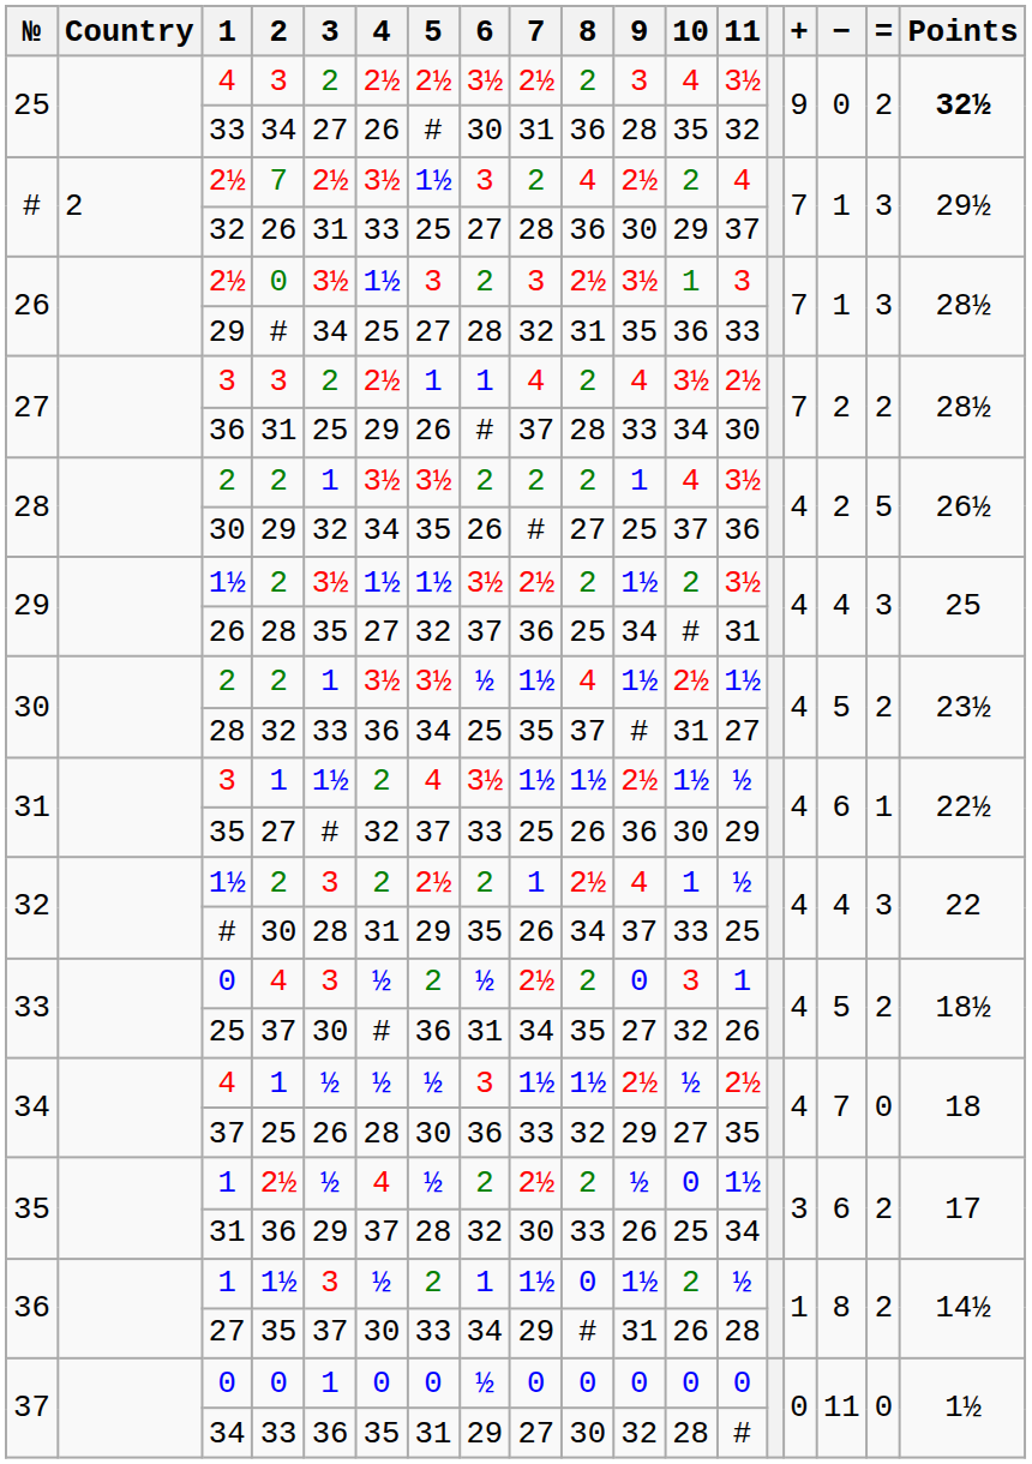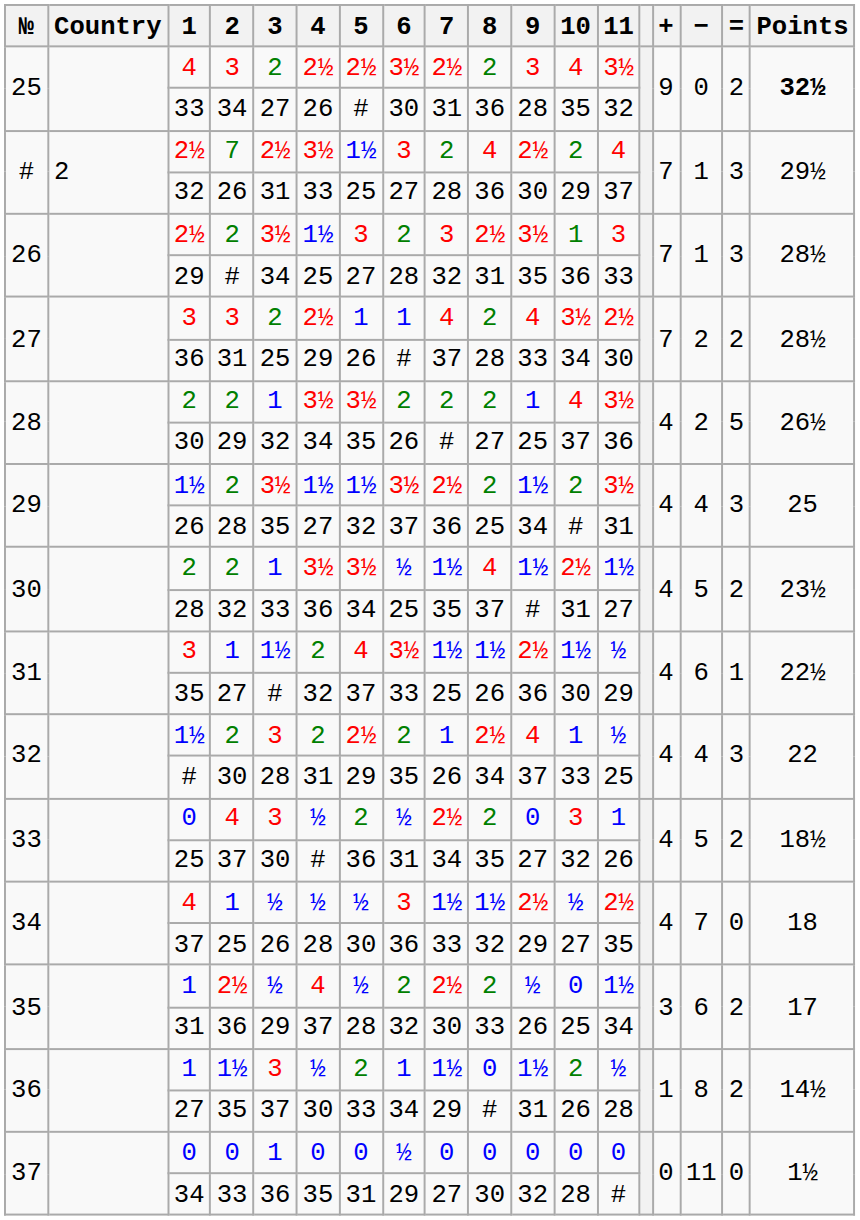 <table class="wikitable" style="text-align:center">
 <tr>
 <th>№</th>
 <th>Country</th>
 <th>1</th>
 <th>2</th>
 <th>3</th>
 <th>4</th>
 <th>5</th>
 <th>6</th>
 <th>7</th>
 <th>8</th>
 <th>9</th>
 <th>10</th>
 <th>11</th>
 <th></th>
 <th>+</th>
 <th>−</th>
 <th>=</th>
 <th>Points</th>
 </tr>
 <tr>
 <td rowspan="2">25</td>
 <td align=left rowspan="2"></td>
 <td style="color: red;">4</td>
 <td style="color: red;">3</td>
 <td style="color: green">2</td>
 <td style="color: red;">2½</td>
 <td style="color: red;">2½</td>
 <td style="color: red;">3½</td>
 <td style="color: red;">2½</td>
 <td style="color: green">2</td>
 <td style="color: red;">3</td>
 <td style="color: red;">4</td>
 <td style="color: red;">3½</td>
 <th rowspan="2"></th>
 <td rowspan="2">9</td>
 <td rowspan="2">0</td>
 <td rowspan="2">2</td>
 <td rowspan="2"><strong>32½</strong></td>
 </tr>
 <tr>
 <td>33</td>
 <td>34</td>
 <td>27</td>
 <td>26</td>
 <td>#</td>
 <td>30</td>
 <td>31</td>
 <td>36</td>
 <td>28</td>
 <td>35</td>
 <td>32</td>
 </tr>
 <tr>
 <td rowspan="2">#</td>
 <td align=left rowspan="2"> 2</td>
 <td style="color: red;">2½</td>
 <td style="color: green">7</td>
 <td style="color: red;">2½</td>
 <td style="color: red;">3½</td>
 <td style="color: blue;">1½</td>
 <td style="color: red;">3</td>
 <td style="color: green">2</td>
 <td style="color: red;">4</td>
 <td style="color: red;">2½</td>
 <td style="color: green">2</td>
 <td style="color: red;">4</td>
 <th rowspan="2"></th>
 <td rowspan="2">7</td>
 <td rowspan="2">1</td>
 <td rowspan="2">3</td>
 <td rowspan="2">29½</td>
 </tr>
 <tr>
 <td>32</td>
 <td>26</td>
 <td>31</td>
 <td>33</td>
 <td>25</td>
 <td>27</td>
 <td>28</td>
 <td>36</td>
 <td>30</td>
 <td>29</td>
 <td>37</td>
 </tr>
 <tr>
 <td rowspan="2">26</td>
 <td align=left rowspan="2"></td>
 <td style="color: red;">2½</td>
-<td style="color: green">0</td>
+<td style="color: green">2</td>
 <td style="color: red;">3½</td>
 <td style="color: blue;">1½</td>
 <td style="color: red;">3</td>
 <td style="color: green">2</td>
 <td style="color: red;">3</td>
 <td style="color: red;">2½</td>
 <td style="color: red;">3½</td>
 <td style="color: green">1</td>
 <td style="color: red;">3</td>
 <th rowspan="2"></th>
 <td rowspan="2">7</td>
 <td rowspan="2">1</td>
 <td rowspan="2">3</td>
 <td rowspan="2">28½</td>
 </tr>
 <tr>
 <td>29</td>
 <td>#</td>
 <td>34</td>
 <td>25</td>
 <td>27</td>
 <td>28</td>
 <td>32</td>
 <td>31</td>
 <td>35</td>
 <td>36</td>
 <td>33</td>
 </tr>
 <tr>
 <td rowspan="2">27</td>
 <td align=left rowspan="2"></td>
 <td style="color: red;">3</td>
 <td style="color: red;">3</td>
 <td style="color: green">2</td>
 <td style="color: red;">2½</td>
 <td style="color: blue;">1</td>
 <td style="color: blue;">1</td>
 <td style="color: red;">4</td>
 <td style="color: green">2</td>
 <td style="color: red;">4</td>
 <td style="color: red;">3½</td>
 <td style="color: red;">2½</td>
 <th rowspan="2"></th>
 <td rowspan="2">7</td>
 <td rowspan="2">2</td>
 <td rowspan="2">2</td>
 <td rowspan="2">28½</td>
 </tr>
 <tr>
 <td>36</td>
 <td>31</td>
 <td>25</td>
 <td>29</td>
 <td>26</td>
 <td>#</td>
 <td>37</td>
 <td>28</td>
 <td>33</td>
 <td>34</td>
 <td>30</td>
 </tr>
 <tr>
 <td rowspan="2">28</td>
 <td align=left rowspan="2"></td>
 <td style="color: green">2</td>
 <td style="color: green">2</td>
 <td style="color: blue;">1</td>
 <td style="color: red;">3½</td>
 <td style="color: red;">3½</td>
 <td style="color: green">2</td>
 <td style="color: green">2</td>
 <td style="color: green">2</td>
 <td style="color: blue;">1</td>
 <td style="color: red;">4</td>
 <td style="color: red;">3½</td>
 <th rowspan="2"></th>
 <td rowspan="2">4</td>
 <td rowspan="2">2</td>
 <td rowspan="2">5</td>
 <td rowspan="2">26½</td>
 </tr>
 <tr>
 <td>30</td>
 <td>29</td>
 <td>32</td>
 <td>34</td>
 <td>35</td>
 <td>26</td>
 <td>#</td>
 <td>27</td>
 <td>25</td>
 <td>37</td>
 <td>36</td>
 </tr>
 <tr>
 <td rowspan="2">29</td>
 <td align=left rowspan="2"></td>
 <td style="color: blue;">1½</td>
 <td style="color: green">2</td>
 <td style="color: red;">3½</td>
 <td style="color: blue;">1½</td>
 <td style="color: blue;">1½</td>
 <td style="color: red;">3½</td>
 <td style="color: red;">2½</td>
 <td style="color: green">2</td>
 <td style="color: blue;">1½</td>
 <td style="color: green">2</td>
 <td style="color: red;">3½</td>
 <th rowspan="2"></th>
 <td rowspan="2">4</td>
 <td rowspan="2">4</td>
 <td rowspan="2">3</td>
 <td rowspan="2">25</td>
 </tr>
 <tr>
 <td>26</td>
 <td>28</td>
 <td>35</td>
 <td>27</td>
 <td>32</td>
 <td>37</td>
 <td>36</td>
 <td>25</td>
 <td>34</td>
 <td>#</td>
 <td>31</td>
 </tr>
 <tr>
 <td rowspan="2">30</td>
 <td align=left rowspan="2"></td>
 <td style="color: green">2</td>
 <td style="color: green">2</td>
 <td style="color: blue;">1</td>
 <td style="color: red;">3½</td>
 <td style="color: red;">3½</td>
 <td style="color: blue;">½</td>
 <td style="color: blue;">1½</td>
 <td style="color: red;">4</td>
 <td style="color: blue;">1½</td>
 <td style="color: red;">2½</td>
 <td style="color: blue;">1½</td>
 <th rowspan="2"></th>
 <td rowspan="2">4</td>
 <td rowspan="2">5</td>
 <td rowspan="2">2</td>
 <td rowspan="2">23½</td>
 </tr>
 <tr>
 <td>28</td>
 <td>32</td>
 <td>33</td>
 <td>36</td>
 <td>34</td>
 <td>25</td>
 <td>35</td>
 <td>37</td>
 <td>#</td>
 <td>31</td>
 <td>27</td>
 </tr>
 <tr>
 <td rowspan="2">31</td>
 <td align=left rowspan="2"></td>
 <td style="color: red;">3</td>
 <td style="color: blue;">1</td>
 <td style="color: blue;">1½</td>
 <td style="color: green">2</td>
 <td style="color: red;">4</td>
 <td style="color: red;">3½</td>
 <td style="color: blue;">1½</td>
 <td style="color: blue;">1½</td>
 <td style="color: red;">2½</td>
 <td style="color: blue;">1½</td>
 <td style="color: blue;">½</td>
 <th rowspan="2"></th>
 <td rowspan="2">4</td>
 <td rowspan="2">6</td>
 <td rowspan="2">1</td>
 <td rowspan="2">22½</td>
 </tr>
 <tr>
 <td>35</td>
 <td>27</td>
 <td>#</td>
 <td>32</td>
 <td>37</td>
 <td>33</td>
 <td>25</td>
 <td>26</td>
 <td>36</td>
 <td>30</td>
 <td>29</td>
 </tr>
 <tr>
 <td rowspan="2">32</td>
 <td align=left rowspan="2"></td>
 <td style="color: blue;">1½</td>
 <td style="color: green">2</td>
 <td style="color: red;">3</td>
 <td style="color: green">2</td>
 <td style="color: red;">2½</td>
 <td style="color: green">2</td>
 <td style="color: blue;">1</td>
 <td style="color: red;">2½</td>
 <td style="color: red;">4</td>
 <td style="color: blue;">1</td>
 <td style="color: blue;">½</td>
 <th rowspan="2"></th>
 <td rowspan="2">4</td>
 <td rowspan="2">4</td>
 <td rowspan="2">3</td>
 <td rowspan="2">22</td>
 </tr>
 <tr>
 <td>#</td>
 <td>30</td>
 <td>28</td>
 <td>31</td>
 <td>29</td>
 <td>35</td>
 <td>26</td>
 <td>34</td>
 <td>37</td>
 <td>33</td>
 <td>25</td>
 </tr>
 <tr>
 <td rowspan="2">33</td>
 <td align=left rowspan="2"></td>
 <td style="color: blue;">0</td>
 <td style="color: red;">4</td>
 <td style="color: red;">3</td>
 <td style="color: blue;">½</td>
 <td style="color: green">2</td>
 <td style="color: blue;">½</td>
 <td style="color: red;">2½</td>
 <td style="color: green">2</td>
 <td style="color: blue;">0</td>
 <td style="color: red;">3</td>
 <td style="color: blue;">1</td>
 <th rowspan="2"></th>
 <td rowspan="2">4</td>
 <td rowspan="2">5</td>
 <td rowspan="2">2</td>
 <td rowspan="2">18½</td>
 </tr>
 <tr>
 <td>25</td>
 <td>37</td>
 <td>30</td>
 <td>#</td>
 <td>36</td>
 <td>31</td>
 <td>34</td>
 <td>35</td>
 <td>27</td>
 <td>32</td>
 <td>26</td>
 </tr>
 <tr>
 <td rowspan="2">34</td>
 <td align=left rowspan="2"></td>
 <td style="color: red;">4</td>
 <td style="color: blue;">1</td>
 <td style="color: blue;">½</td>
 <td style="color: blue;">½</td>
 <td style="color: blue;">½</td>
 <td style="color: red;">3</td>
 <td style="color: blue;">1½</td>
 <td style="color: blue;">1½</td>
 <td style="color: red;">2½</td>
 <td style="color: blue;">½</td>
 <td style="color: red;">2½</td>
 <th rowspan="2"></th>
 <td rowspan="2">4</td>
 <td rowspan="2">7</td>
 <td rowspan="2">0</td>
 <td rowspan="2">18</td>
 </tr>
 <tr>
 <td>37</td>
 <td>25</td>
 <td>26</td>
 <td>28</td>
 <td>30</td>
 <td>36</td>
 <td>33</td>
 <td>32</td>
 <td>29</td>
 <td>27</td>
 <td>35</td>
 </tr>
 <tr>
 <td rowspan="2">35</td>
 <td align=left rowspan="2"></td>
 <td style="color: blue;">1</td>
 <td style="color: red;">2½</td>
 <td style="color: blue;">½</td>
 <td style="color: red;">4</td>
 <td style="color: blue;">½</td>
 <td style="color: green">2</td>
 <td style="color: red;">2½</td>
 <td style="color: green">2</td>
 <td style="color: blue;">½</td>
 <td style="color: blue;">0</td>
 <td style="color: blue;">1½</td>
 <th rowspan="2"></th>
 <td rowspan="2">3</td>
 <td rowspan="2">6</td>
 <td rowspan="2">2</td>
 <td rowspan="2">17</td>
 </tr>
 <tr>
 <td>31</td>
 <td>36</td>
 <td>29</td>
 <td>37</td>
 <td>28</td>
 <td>32</td>
 <td>30</td>
 <td>33</td>
 <td>26</td>
 <td>25</td>
 <td>34</td>
 </tr>
 <tr>
 <td rowspan="2">36</td>
 <td align=left rowspan="2"></td>
 <td style="color: blue;">1</td>
 <td style="color: blue;">1½</td>
 <td style="color: red;">3</td>
 <td style="color: blue;">½</td>
 <td style="color: green">2</td>
 <td style="color: blue;">1</td>
 <td style="color: blue;">1½</td>
 <td style="color: blue;">0</td>
 <td style="color: blue;">1½</td>
 <td style="color: green">2</td>
 <td style="color: blue;">½</td>
 <th rowspan="2"></th>
 <td rowspan="2">1</td>
 <td rowspan="2">8</td>
 <td rowspan="2">2</td>
 <td rowspan="2">14½</td>
 </tr>
 <tr>
 <td>27</td>
 <td>35</td>
 <td>37</td>
 <td>30</td>
 <td>33</td>
 <td>34</td>
 <td>29</td>
 <td>#</td>
 <td>31</td>
 <td>26</td>
 <td>28</td>
 </tr>
 <tr>
 <td rowspan="2">37</td>
 <td align=left rowspan="2"></td>
 <td style="color: blue;">0</td>
 <td style="color: blue;">0</td>
 <td style="color: blue;">1</td>
 <td style="color: blue;">0</td>
 <td style="color: blue;">0</td>
 <td style="color: blue;">½</td>
 <td style="color: blue;">0</td>
 <td style="color: blue;">0</td>
 <td style="color: blue;">0</td>
 <td style="color: blue;">0</td>
 <td style="color: blue;">0</td>
 <th rowspan="2"></th>
 <td rowspan="2">0</td>
 <td rowspan="2">11</td>
 <td rowspan="2">0</td>
 <td rowspan="2">1½</td>
 </tr>
 <tr>
 <td>34</td>
 <td>33</td>
 <td>36</td>
 <td>35</td>
 <td>31</td>
 <td>29</td>
 <td>27</td>
 <td>30</td>
 <td>32</td>
 <td>28</td>
 <td>#</td>
 </tr>
 </table>
